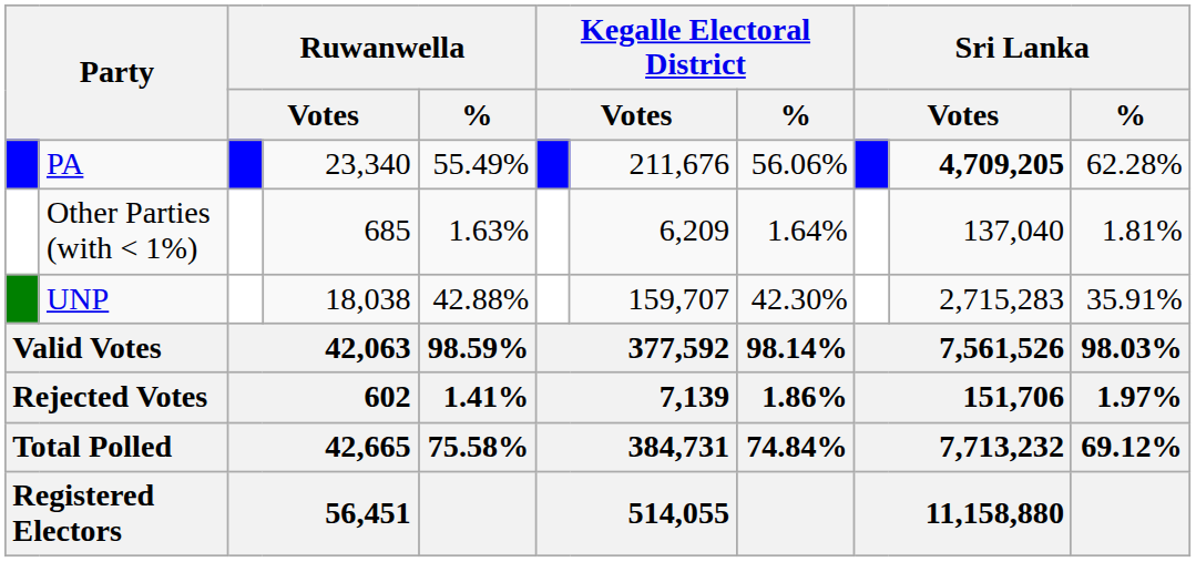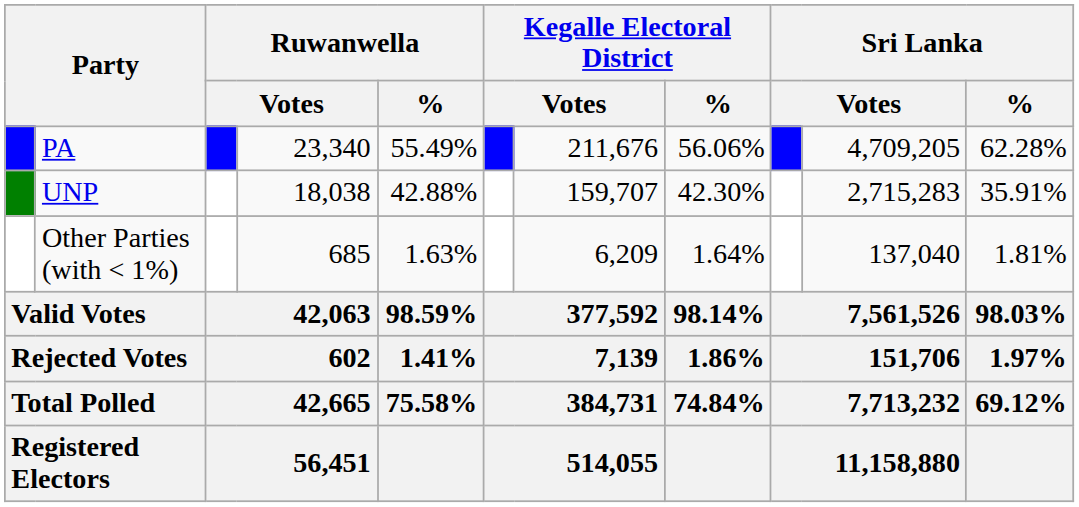 <table class="wikitable">
 <tr>
 <th colspan="2" width="144px"rowspan="2">Party</th>
 <th colspan="3" width="216px">Ruwanwella</th>
 <th colspan="3" width="216px"><a href='#'>Kegalle Electoral District</a></th>
 <th colspan="3" width="216px">Sri Lanka</th>
 </tr>
 <tr>
 <th colspan="2" width="144px">Votes</th>
 <th>%</th>
 <th colspan="2" width="144px">Votes</th>
 <th>%</th>
 <th colspan="2" width="144px">Votes</th>
 <th>%</th>
 </tr>
 <tr>
 <td style="background-color:blue;" width="10px"></td>
 <td style="text-align:left;"><a href='#'>PA</a></td>
 <td style="background-color:blue;" width="10px"></td>
 <td style="text-align:right;">23,340</td>
 <td style="text-align:right;">55.49%</td>
 <td style="background-color:blue;" width="10px"></td>
 <td style="text-align:right;">211,676</td>
 <td style="text-align:right;">56.06%</td>
 <td style="background-color:blue;" width="10px"></td>
-<td style="text-align:right;"><strong>4,709,205</strong></td>
+<td style="text-align:right;">4,709,205</td>
 <td style="text-align:right;">62.28%</td>
+</tr>
+<tr>
+<td style="background-color:green;" width="10px"></td>
+<td style="text-align:left;"><a href='#'>UNP</a></td>
+<td style="background-color:white;" width="10px"></td>
+<td style="text-align:right;">18,038</td>
+<td style="text-align:right;">42.88%</td>
+<td style="background-color:white;" width="10px"></td>
+<td style="text-align:right;">159,707</td>
+<td style="text-align:right;">42.30%</td>
+<td style="background-color:white;" width="10px"></td>
+<td style="text-align:right;">2,715,283</td>
+<td style="text-align:right;">35.91%</td>
 </tr>
 <tr>
 <td style="background-color:white;" width="10px"></td>
 <td style="text-align:left;">Other Parties (with < 1%)</td>
 <td style="background-color:white;" width="10px"></td>
 <td style="text-align:right;">685</td>
 <td style="text-align:right;">1.63%</td>
 <td style="background-color:white;" width="10px"></td>
 <td style="text-align:right;">6,209</td>
 <td style="text-align:right;">1.64%</td>
 <td style="background-color:white;" width="10px"></td>
 <td style="text-align:right;">137,040</td>
 <td style="text-align:right;">1.81%</td>
-</tr>
-<tr>
-<td style="background-color:green;" width="10px"></td>
-<td style="text-align:left;"><a href='#'>UNP</a></td>
-<td style="background-color:white;" width="10px"></td>
-<td style="text-align:right;">18,038</td>
-<td style="text-align:right;">42.88%</td>
-<td style="background-color:white;" width="10px"></td>
-<td style="text-align:right;">159,707</td>
-<td style="text-align:right;">42.30%</td>
-<td style="background-color:white;" width="10px"></td>
-<td style="text-align:right;">2,715,283</td>
-<td style="text-align:right;">35.91%</td>
 </tr>
 <tr>
 <th colspan="2" width="144px"style="text-align:left;">Valid Votes</th>
 <th style="text-align:right;"colspan="2" width="144px">42,063</th>
 <th style="text-align:right;">98.59%</th>
 <th style="text-align:right;"colspan="2" width="144px">377,592</th>
 <th style="text-align:right;">98.14%</th>
 <th style="text-align:right;"colspan="2" width="144px">7,561,526</th>
 <th style="text-align:right;">98.03%</th>
 </tr>
 <tr>
 <th colspan="2" width="144px"style="text-align:left;">Rejected Votes</th>
 <th style="text-align:right;"colspan="2" width="144px">602</th>
 <th style="text-align:right;">1.41%</th>
 <th style="text-align:right;"colspan="2" width="144px">7,139</th>
 <th style="text-align:right;">1.86%</th>
 <th style="text-align:right;"colspan="2" width="144px">151,706</th>
 <th style="text-align:right;">1.97%</th>
 </tr>
 <tr>
 <th colspan="2" width="144px"style="text-align:left;">Total Polled</th>
 <th style="text-align:right;"colspan="2" width="144px">42,665</th>
 <th style="text-align:right;">75.58%</th>
 <th style="text-align:right;"colspan="2" width="144px">384,731</th>
 <th style="text-align:right;">74.84%</th>
 <th style="text-align:right;"colspan="2" width="144px">7,713,232</th>
 <th style="text-align:right;">69.12%</th>
 </tr>
 <tr>
 <th colspan="2" width="144px"style="text-align:left;">Registered Electors</th>
 <th style="text-align:right;"colspan="2" width="144px">56,451</th>
 <th></th>
 <th style="text-align:right;"colspan="2" width="144px">514,055</th>
 <th></th>
 <th style="text-align:right;"colspan="2" width="144px">11,158,880</th>
 <th></th>
 </tr>
 </table>
